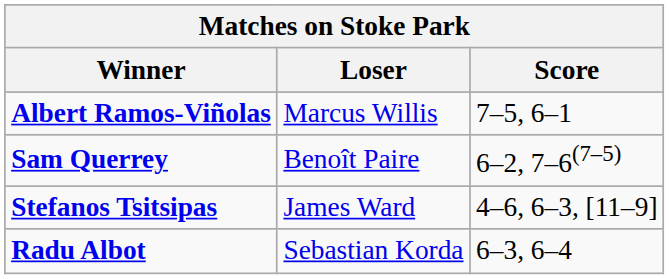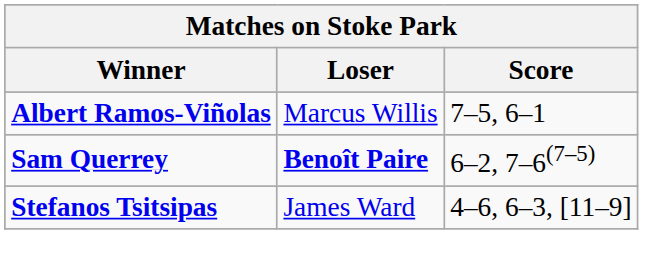 <table class="wikitable">
 <tr>
 <th colspan=3>Matches on Stoke Park</th>
 </tr>
 <tr>
 <th>Winner</th>
 <th>Loser</th>
 <th>Score</th>
 </tr>
 <tr>
 <td><strong> <a href='#'>Albert Ramos-Viñolas</a></strong></td>
 <td> <a href='#'>Marcus Willis</a></td>
 <td>7–5, 6–1</td>
 </tr>
 <tr>
 <td><strong> <a href='#'>Sam Querrey</a></strong></td>
-<td> <a href='#'>Benoît Paire</a></td>
+<td><strong> <a href='#'>Benoît Paire</a></strong></td>
 <td>6–2, 7–6<sup>(7–5)</sup></td>
 </tr>
 <tr>
 <td><strong> <a href='#'>Stefanos Tsitsipas</a></strong></td>
 <td> <a href='#'>James Ward</a></td>
 <td>4–6, 6–3, [11–9]</td>
 </tr>
-<tr>
-<td><strong> <a href='#'>Radu Albot</a></strong></td>
-<td> <a href='#'>Sebastian Korda</a></td>
-<td>6–3, 6–4</td>
-</tr>
 </table>
